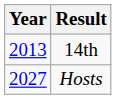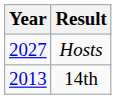 <table class="wikitable" style="text-align:center">
 <tr>
 <th>Year</th>
 <th>Result</th>
 </tr>
 <tr>
+<td><a href='#'>2027</a></td>
+<td><em>Hosts</em></td>
+</tr>
+<tr>
 <td><a href='#'>2013</a></td>
 <td>14th</td>
 </tr>
-<tr>
-<td><a href='#'>2027</a></td>
-<td><em>Hosts</em></td>
-</tr>
 </table>
